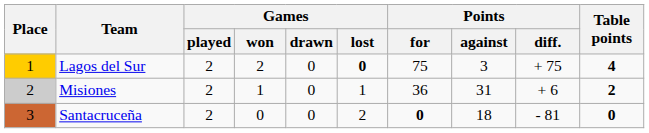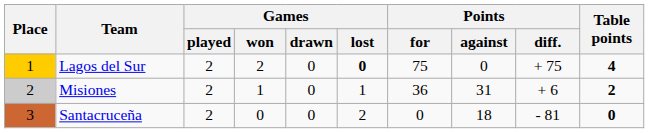 <table class="wikitable">
 <tr>
 <th rowspan=2 width="8%">Place</th>
 <th rowspan=2 width="20%">Team</th>
 <th colspan=4 width="32%">Games</th>
 <th colspan=3 width="30%">Points</th>
 <th rowspan=2 width="10%">Table<br>points</th>
 </tr>
 <tr>
 <th width="8%">played</th>
 <th width="8%">won</th>
 <th width="8%">drawn</th>
 <th width="8%">lost</th>
 <th width="10%">for</th>
 <th width="10%">against</th>
 <th width="10%">diff.</th>
 </tr>
 <tr align=center>
 <td bgcolor=#FFCC00>1</td>
 <td align=left><a href='#'>Lagos del Sur</a></td>
 <td>2</td>
 <td>2</td>
 <td>0</td>
 <td><strong>0</strong></td>
 <td>75</td>
-<td>3</td>
+<td>0</td>
 <td>+ 75</td>
 <td><strong>4</strong></td>
 </tr>
 <tr align=center>
 <td bgcolor=#CCCCCC>2</td>
 <td align=left><a href='#'>Misiones</a></td>
 <td>2</td>
 <td>1</td>
 <td>0</td>
 <td>1</td>
 <td>36</td>
 <td>31</td>
 <td>+ 6</td>
 <td><strong>2</strong></td>
 </tr>
 <tr align=center>
 <td bgcolor=#CC6633>3</td>
 <td align=left><a href='#'>Santacruceña</a></td>
 <td>2</td>
 <td>0</td>
 <td>0</td>
 <td>2</td>
-<td><strong>0</strong></td>
+<td>0</td>
 <td>18</td>
 <td>- 81</td>
 <td><strong>0</strong></td>
 </tr>
 </table>
